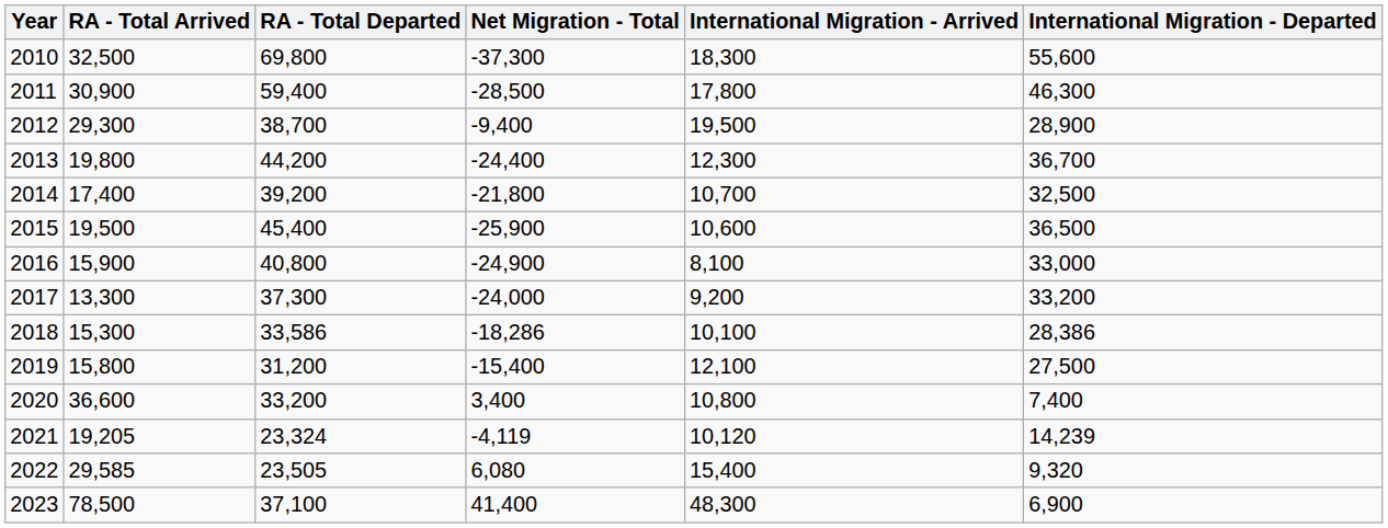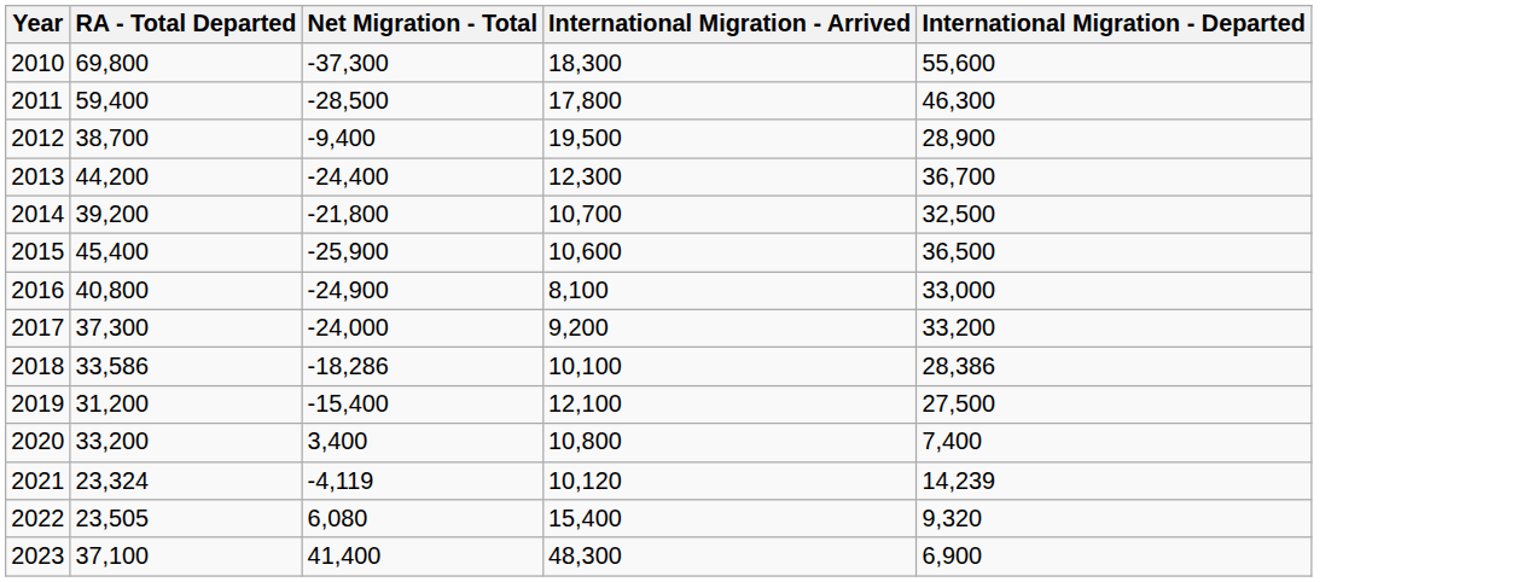 <table class="wikitable sortable">
 <tr>
 <th>Year</th>
-<th>RA - Total Arrived</th>
 <th>RA - Total Departed</th>
 <th>Net Migration - Total</th>
 <th>International Migration - Arrived</th>
 <th>International Migration - Departed</th>
 </tr>
 <tr>
 <td>2010</td>
-<td>32,500</td>
 <td>69,800</td>
 <td>-37,300</td>
 <td>18,300</td>
 <td>55,600</td>
 </tr>
 <tr>
 <td>2011</td>
-<td>30,900</td>
 <td>59,400</td>
 <td>-28,500</td>
 <td>17,800</td>
 <td>46,300</td>
 </tr>
 <tr>
 <td>2012</td>
-<td>29,300</td>
 <td>38,700</td>
 <td>-9,400</td>
 <td>19,500</td>
 <td>28,900</td>
 </tr>
 <tr>
 <td>2013</td>
-<td>19,800</td>
 <td>44,200</td>
 <td>-24,400</td>
 <td>12,300</td>
 <td>36,700</td>
 </tr>
 <tr>
 <td>2014</td>
-<td>17,400</td>
 <td>39,200</td>
 <td>-21,800</td>
 <td>10,700</td>
 <td>32,500</td>
 </tr>
 <tr>
 <td>2015</td>
-<td>19,500</td>
 <td>45,400</td>
 <td>-25,900</td>
 <td>10,600</td>
 <td>36,500</td>
 </tr>
 <tr>
 <td>2016</td>
-<td>15,900</td>
 <td>40,800</td>
 <td>-24,900</td>
 <td>8,100</td>
 <td>33,000</td>
 </tr>
 <tr>
 <td>2017</td>
-<td>13,300</td>
 <td>37,300</td>
 <td>-24,000</td>
 <td>9,200</td>
 <td>33,200</td>
 </tr>
 <tr>
 <td>2018</td>
-<td>15,300</td>
 <td>33,586</td>
 <td>-18,286</td>
 <td>10,100</td>
 <td>28,386</td>
 </tr>
 <tr>
 <td>2019</td>
-<td>15,800</td>
 <td>31,200</td>
 <td>-15,400</td>
 <td>12,100</td>
 <td>27,500</td>
 </tr>
 <tr>
 <td>2020</td>
-<td>36,600</td>
 <td>33,200</td>
 <td>3,400</td>
 <td>10,800</td>
 <td>7,400</td>
 </tr>
 <tr>
 <td>2021</td>
-<td>19,205</td>
 <td>23,324</td>
 <td>-4,119</td>
 <td>10,120</td>
 <td>14,239</td>
 </tr>
 <tr>
 <td>2022</td>
-<td>29,585</td>
 <td>23,505</td>
 <td>6,080</td>
 <td>15,400</td>
 <td>9,320</td>
 </tr>
 <tr>
 <td>2023</td>
-<td>78,500</td>
 <td>37,100</td>
 <td>41,400</td>
 <td>48,300</td>
 <td>6,900</td>
 </tr>
 </table>
